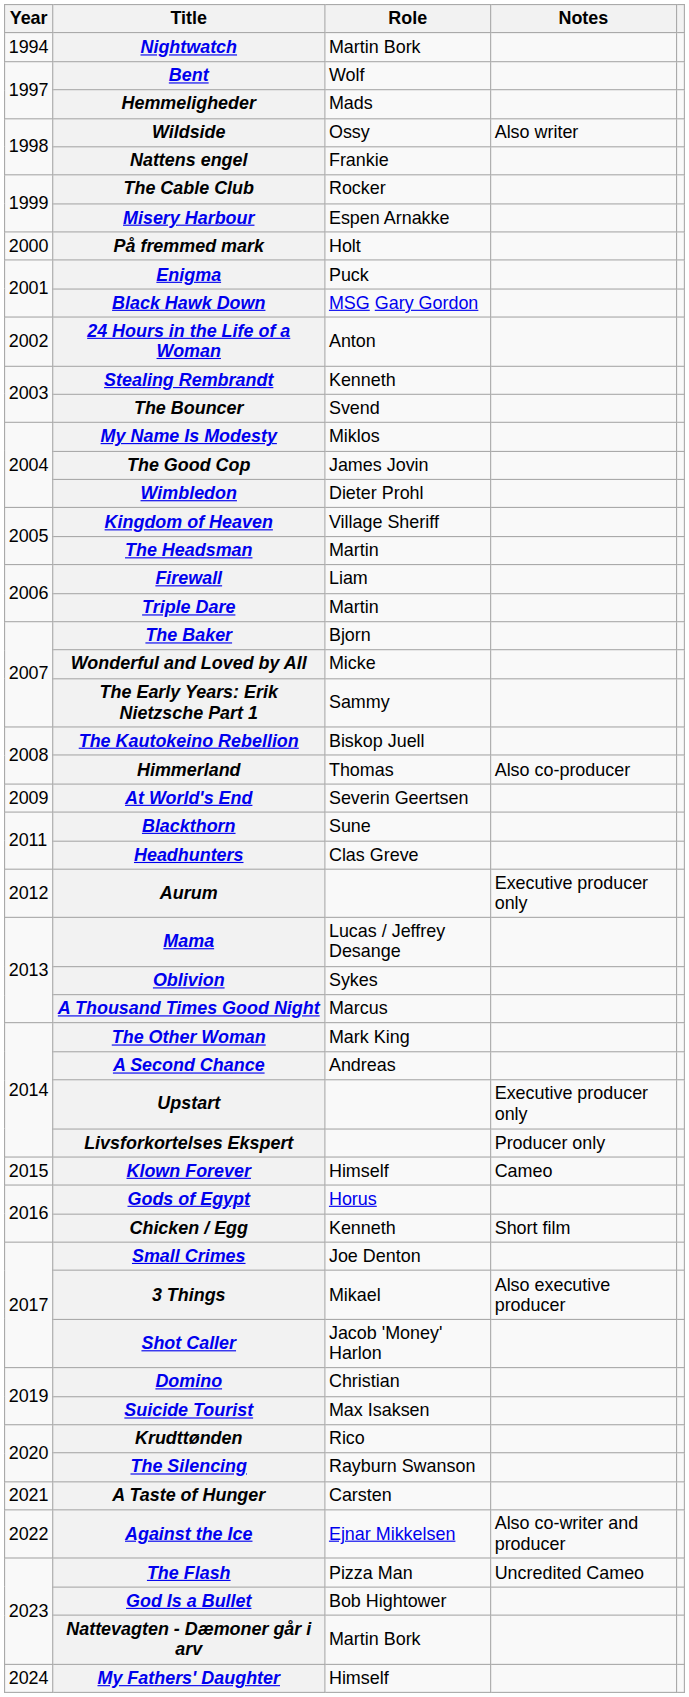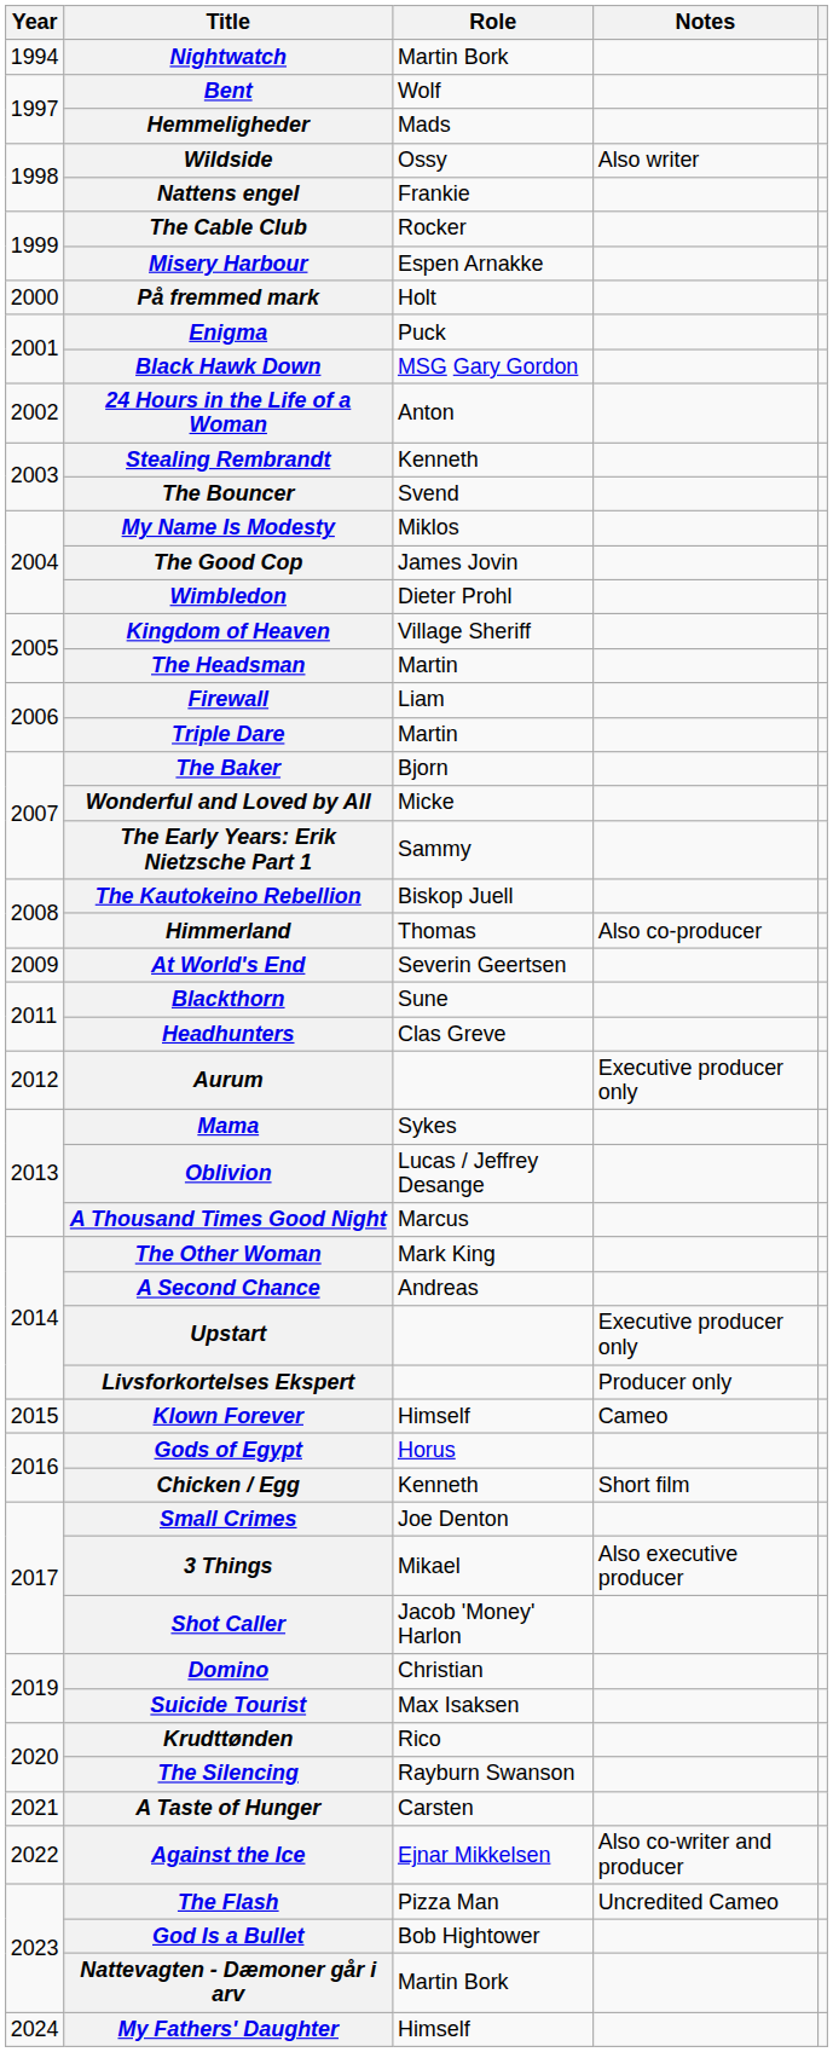 <table class="wikitable plainrowheaders sortable">
 <tr>
 <th scope="col">Year</th>
 <th scope="col">Title</th>
 <th scope="col">Role</th>
 <th scope="col" class="unsortable">Notes</th>
 <th scope="col" class="unsortable"></th>
 </tr>
 <tr>
 <td>1994</td>
 <th scope=row><em><a href='#'>Nightwatch</a></em></th>
 <td>Martin Bork</td>
 <td></td>
 <td style="text-align:center;"></td>
 </tr>
 <tr>
 <td rowspan=2>1997</td>
 <th scope=row><em><a href='#'>Bent</a></em></th>
 <td>Wolf</td>
 <td></td>
 <td style="text-align:center;"></td>
 </tr>
 <tr>
 <th scope=row><em>Hemmeligheder</em></th>
 <td>Mads</td>
 <td></td>
 <td style="text-align:center;"></td>
 </tr>
 <tr>
 <td rowspan=2>1998</td>
 <th scope=row><em>Wildside</em></th>
 <td>Ossy</td>
 <td>Also writer</td>
 <td style="text-align:center;"></td>
 </tr>
 <tr>
 <th scope=row><em>Nattens engel</em></th>
 <td>Frankie</td>
 <td></td>
 <td style="text-align:center;"></td>
 </tr>
 <tr>
 <td rowspan=2>1999</td>
 <th scope=row><em>The Cable Club</em></th>
 <td>Rocker</td>
 <td></td>
 <td style="text-align:center;"></td>
 </tr>
 <tr>
 <th scope=row><em><a href='#'>Misery Harbour</a></em></th>
 <td>Espen Arnakke</td>
 <td></td>
 <td style="text-align:center;"></td>
 </tr>
 <tr>
 <td>2000</td>
 <th scope=row><em>På fremmed mark</em></th>
 <td>Holt</td>
 <td></td>
 <td style="text-align:center;"></td>
 </tr>
 <tr>
 <td rowspan=2>2001</td>
 <th scope=row><em><a href='#'>Enigma</a></em></th>
 <td>Puck</td>
 <td></td>
 <td style="text-align:center;"></td>
 </tr>
 <tr>
 <th scope=row><em><a href='#'>Black Hawk Down</a></em></th>
 <td><a href='#'>MSG</a> <a href='#'>Gary Gordon</a></td>
 <td></td>
 <td style="text-align:center;"></td>
 </tr>
 <tr>
 <td>2002</td>
 <th scope=row><em><a href='#'>24 Hours in the Life of a Woman</a></em></th>
 <td>Anton</td>
 <td></td>
 <td style="text-align:center;"></td>
 </tr>
 <tr>
 <td rowspan=2>2003</td>
 <th scope=row><em><a href='#'>Stealing Rembrandt</a></em></th>
 <td>Kenneth</td>
 <td></td>
 <td style="text-align:center;"></td>
 </tr>
 <tr>
 <th scope=row><em>The Bouncer</em></th>
 <td>Svend</td>
 <td></td>
 <td style="text-align:center;"></td>
 </tr>
 <tr>
 <td rowspan=3>2004</td>
 <th scope=row><em><a href='#'>My Name Is Modesty</a></em></th>
 <td>Miklos</td>
 <td></td>
 <td style="text-align:center;"></td>
 </tr>
 <tr>
 <th scope=row><em>The Good Cop</em></th>
 <td>James Jovin</td>
 <td></td>
 <td style="text-align:center;"></td>
 </tr>
 <tr>
 <th scope=row><em><a href='#'>Wimbledon</a></em></th>
 <td>Dieter Prohl</td>
 <td></td>
 <td style="text-align:center;"></td>
 </tr>
 <tr>
 <td rowspan=2>2005</td>
 <th scope=row><em><a href='#'>Kingdom of Heaven</a></em></th>
 <td>Village Sheriff</td>
 <td></td>
 <td style="text-align:center;"></td>
 </tr>
 <tr>
 <th scope=row><em><a href='#'>The Headsman</a></em></th>
 <td>Martin</td>
 <td></td>
 <td style="text-align:center;"></td>
 </tr>
 <tr>
 <td rowspan=2>2006</td>
 <th scope=row><em><a href='#'>Firewall</a></em></th>
 <td>Liam</td>
 <td></td>
 <td style="text-align:center;"></td>
 </tr>
 <tr>
 <th scope=row><em><a href='#'>Triple Dare</a></em></th>
 <td>Martin</td>
 <td></td>
 <td style="text-align:center;"></td>
 </tr>
 <tr>
 <td rowspan=3>2007</td>
 <th scope=row><em><a href='#'>The Baker</a></em></th>
 <td>Bjorn</td>
 <td></td>
 <td style="text-align:center;"></td>
 </tr>
 <tr>
 <th scope=row><em>Wonderful and Loved by All</em></th>
 <td>Micke</td>
 <td></td>
 <td style="text-align:center;"></td>
 </tr>
 <tr>
 <th scope=row><em>The Early Years: Erik Nietzsche Part 1</em></th>
 <td>Sammy</td>
 <td></td>
 <td style="text-align:center;"></td>
 </tr>
 <tr>
 <td rowspan=2>2008</td>
 <th scope=row><em><a href='#'>The Kautokeino Rebellion</a></em></th>
 <td>Biskop Juell</td>
 <td></td>
 <td style="text-align:center;"></td>
 </tr>
 <tr>
 <th scope=row><em>Himmerland</em></th>
 <td>Thomas</td>
 <td>Also co-producer</td>
 <td style="text-align:center;"></td>
 </tr>
 <tr>
 <td>2009</td>
 <th scope=row><em><a href='#'>At World's End</a></em></th>
 <td>Severin Geertsen</td>
 <td></td>
 <td style="text-align:center;"></td>
 </tr>
 <tr>
 <td rowspan=2>2011</td>
 <th scope=row><em><a href='#'>Blackthorn</a></em></th>
 <td>Sune</td>
 <td></td>
 <td style="text-align:center;"></td>
 </tr>
 <tr>
 <th scope=row><em><a href='#'>Headhunters</a></em></th>
 <td>Clas Greve</td>
 <td></td>
 <td style="text-align:center;"></td>
 </tr>
 <tr>
 <td>2012</td>
 <th scope=row><em>Aurum</em></th>
 <td></td>
 <td>Executive producer only</td>
 <td style="text-align:center;"></td>
 </tr>
 <tr>
 <td rowspan=3>2013</td>
 <th scope=row><em><a href='#'>Mama</a></em></th>
-<td>Lucas / Jeffrey Desange</td>
+<td>Sykes</td>
 <td></td>
 <td style="text-align:center;"></td>
 </tr>
 <tr>
 <th scope=row><em><a href='#'>Oblivion</a></em></th>
-<td>Sykes</td>
+<td>Lucas / Jeffrey Desange</td>
 <td></td>
 <td style="text-align:center;"></td>
 </tr>
 <tr>
 <th scope=row><em><a href='#'>A Thousand Times Good Night</a></em></th>
 <td>Marcus</td>
 <td></td>
 <td style="text-align:center;"></td>
 </tr>
 <tr>
 <td rowspan=4>2014</td>
 <th scope=row><em><a href='#'>The Other Woman</a></em></th>
 <td>Mark King</td>
 <td></td>
 <td style="text-align:center;"></td>
 </tr>
 <tr>
 <th scope=row><em><a href='#'>A Second Chance</a></em></th>
 <td>Andreas</td>
 <td></td>
 <td style="text-align:center;"></td>
 </tr>
 <tr>
 <th scope=row><em>Upstart</em></th>
 <td></td>
 <td>Executive producer only</td>
 <td style="text-align:center;"></td>
 </tr>
 <tr>
 <th scope=row><em>Livsforkortelses Ekspert</em></th>
 <td></td>
 <td>Producer only</td>
 <td style="text-align:center;"></td>
 </tr>
 <tr>
 <td>2015</td>
 <th scope=row><em><a href='#'>Klown Forever</a></em></th>
 <td>Himself</td>
 <td>Cameo</td>
 <td style="text-align:center;"></td>
 </tr>
 <tr>
 <td rowspan=2>2016</td>
 <th scope=row><em><a href='#'>Gods of Egypt</a></em></th>
 <td><a href='#'>Horus</a></td>
 <td></td>
 <td style="text-align:center;"></td>
 </tr>
 <tr>
 <th scope=row><em>Chicken / Egg</em></th>
 <td>Kenneth</td>
 <td>Short film</td>
 <td style="text-align:center;"></td>
 </tr>
 <tr>
 <td rowspan=3>2017</td>
 <th scope=row><em><a href='#'>Small Crimes</a></em></th>
 <td>Joe Denton</td>
 <td></td>
 <td style="text-align:center;"></td>
 </tr>
 <tr>
 <th scope=row><em>3 Things</em></th>
 <td>Mikael</td>
 <td>Also executive producer</td>
 <td style="text-align:center;"></td>
 </tr>
 <tr>
 <th scope=row><em><a href='#'>Shot Caller</a></em></th>
 <td>Jacob 'Money' Harlon</td>
 <td></td>
 <td style="text-align:center;"></td>
 </tr>
 <tr>
 <td rowspan="2">2019</td>
 <th scope=row><em><a href='#'>Domino</a></em></th>
 <td>Christian</td>
 <td></td>
 <td style="text-align:center;"></td>
 </tr>
 <tr>
 <th scope=row><em><a href='#'>Suicide Tourist</a></em></th>
 <td>Max Isaksen</td>
 <td></td>
 <td style="text-align:center;"></td>
 </tr>
 <tr>
 <td rowspan="2">2020</td>
 <th scope=row><em>Krudttønden</em></th>
 <td>Rico</td>
 <td></td>
 <td></td>
 </tr>
 <tr>
 <th scope=row><em><a href='#'>The Silencing</a></em></th>
 <td>Rayburn Swanson</td>
 <td></td>
 <td style="text-align:center;"></td>
 </tr>
 <tr>
 <td>2021</td>
 <th scope=row><em>A Taste of Hunger</em></th>
 <td>Carsten</td>
 <td></td>
 <td></td>
 </tr>
 <tr>
 <td>2022</td>
 <th scope=row><em><a href='#'>Against the Ice</a></em></th>
 <td><a href='#'>Ejnar Mikkelsen</a></td>
 <td>Also co-writer and producer</td>
 <td></td>
 </tr>
 <tr>
 <td rowspan="3">2023</td>
 <th scope=row><em><a href='#'>The Flash</a></em></th>
 <td>Pizza Man</td>
 <td>Uncredited Cameo</td>
 <td style="text-align:center;"></td>
 </tr>
 <tr>
 <th scope=row><em><a href='#'>God Is a Bullet</a></em></th>
 <td>Bob Hightower</td>
 <td></td>
 <td></td>
 </tr>
 <tr>
 <th scope=row><em>Nattevagten - Dæmoner går i arv</em></th>
 <td>Martin Bork</td>
 <td></td>
 <td></td>
 </tr>
 <tr>
 <td>2024</td>
 <th scope=row><em><a href='#'>My Fathers' Daughter</a></em></th>
 <td>Himself</td>
 <td></td>
 <td></td>
 </tr>
 </table>
